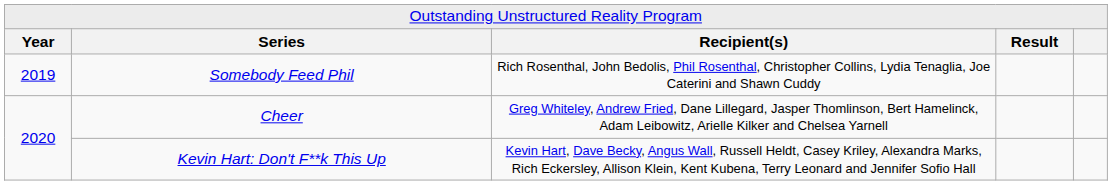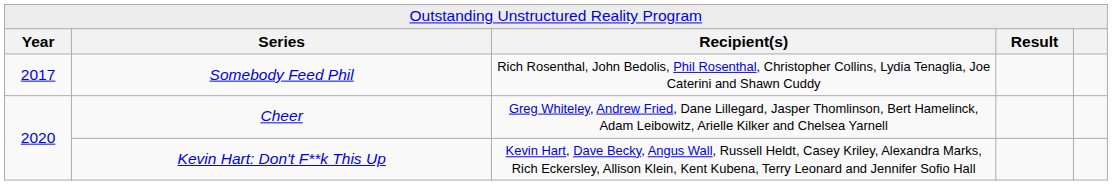 <table class="wikitable plainrowheaders" style="font-size: 100%" width=90%>
 <tr>
 <td style="background: #ececec; color:grey; text-align:center;" colspan="10"><a href='#'>Outstanding Unstructured Reality Program</a></td>
 </tr>
 <tr>
 <th width="4%">Year</th>
 <th width="25%">Series</th>
 <th width="30%">Recipient(s)</th>
 <th width="4%">Result</th>
 <th width="2%"></th>
 </tr>
 <tr>
-<td style="text-align:center;"><a href='#'>2019</a></td>
+<td style="text-align:center;"><a href='#'>2017</a></td>
 <td style="text-align:center;"><em><a href='#'>Somebody Feed Phil</a></em></td>
 <td style="text-align:center;"><small>Rich Rosenthal, John Bedolis, <a href='#'>Phil Rosenthal</a>, Christopher Collins, Lydia Tenaglia, Joe Caterini and Shawn Cuddy</small></td>
 <td></td>
 <td style="text-align:center;"></td>
 </tr>
 <tr>
 <td style="text-align:center;" rowspan="2"><a href='#'>2020</a></td>
 <td style="text-align:center;"><em><a href='#'>Cheer</a></em></td>
 <td style="text-align:center;"><small><a href='#'>Greg Whiteley</a>, <a href='#'>Andrew Fried</a>, Dane Lillegard, Jasper Thomlinson, Bert Hamelinck, Adam Leibowitz, Arielle Kilker and Chelsea Yarnell</small></td>
 <td></td>
 <td style="text-align:center;"></td>
 </tr>
 <tr>
 <td style="text-align:center;"><em><a href='#'>Kevin Hart: Don't F**k This Up</a></em></td>
 <td style="text-align:center;"><small><a href='#'>Kevin Hart</a>, <a href='#'>Dave Becky</a>, <a href='#'>Angus Wall</a>, Russell Heldt, Casey Kriley, Alexandra Marks, Rich Eckersley, Allison Klein, Kent Kubena, Terry Leonard and Jennifer Sofio Hall</small></td>
 <td></td>
 <td style="text-align:center;"></td>
 </tr>
 </table>
